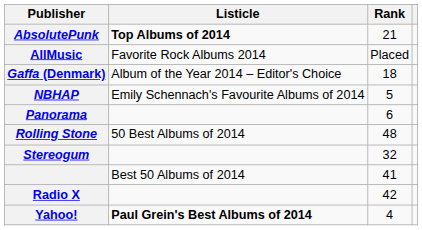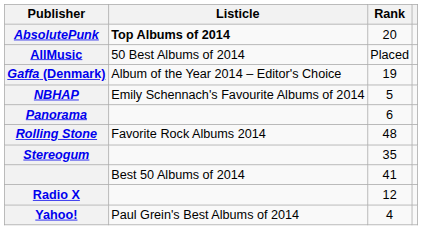 <table class="wikitable plainrowheaders sortable" style="text-align:center">
 <tr>
 <th scope="col">Publisher</th>
 <th scope="col">Listicle</th>
 <th scope="col">Rank</th>
 <th scope="col" class="unsortable"></th>
 </tr>
 <tr>
 <th scope="row"><em><a href='#'>AbsolutePunk</a></em></th>
 <td style="text-align: left;"><strong>Top Albums of 2014</strong></td>
-<td>21</td>
+<td>20</td>
 <td></td>
 </tr>
 <tr>
 <th scope="row"><a href='#'>AllMusic</a></th>
-<td style="text-align: left;">Favorite Rock Albums 2014</td>
+<td style="text-align: left;">50 Best Albums of 2014</td>
 <td>Placed</td>
 <td></td>
 </tr>
 <tr>
 <th scope="row"><a href='#'><em>Gaffa</em> (Denmark)</a></th>
 <td style="text-align: left;">Album of the Year 2014 – Editor's Choice</td>
-<td>18</td>
+<td>19</td>
 <td></td>
 </tr>
 <tr>
 <th scope="row"><em><a href='#'>NBHAP</a></em></th>
 <td style="text-align: left;">Emily Schennach's Favourite Albums of 2014</td>
 <td>5</td>
 <td></td>
 </tr>
 <tr>
 <th scope="row"><em><a href='#'>Panorama</a></em></th>
 <td style="text-align: left;"></td>
 <td>6</td>
 <td></td>
 </tr>
 <tr>
 <th scope="row"><em><a href='#'>Rolling Stone</a></em></th>
-<td style="text-align: left;">50 Best Albums of 2014</td>
+<td style="text-align: left;">Favorite Rock Albums 2014</td>
 <td>48</td>
 <td></td>
 </tr>
 <tr>
 <th scope="row"><em><a href='#'>Stereogum</a></em></th>
 <td style="text-align: left;"></td>
-<td>32</td>
+<td>35</td>
 <td></td>
 </tr>
 <tr>
 <th scope="row"></th>
 <td style="text-align: left;">Best 50 Albums of 2014</td>
 <td>41</td>
 <td></td>
 </tr>
 <tr>
 <th scope="row"><a href='#'>Radio X</a></th>
 <td style="text-align: left;"></td>
-<td>42</td>
+<td>12</td>
 <td></td>
 </tr>
 <tr>
 <th scope="row"><a href='#'>Yahoo!</a></th>
-<td style="text-align: left;"><strong>Paul Grein's Best Albums of 2014</strong></td>
+<td style="text-align: left;">Paul Grein's Best Albums of 2014</td>
 <td>4</td>
 <td></td>
 </tr>
 </table>
